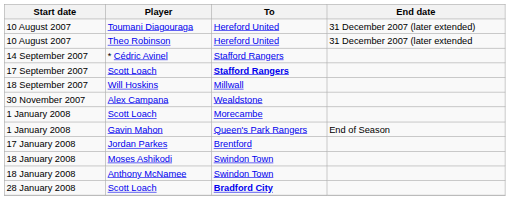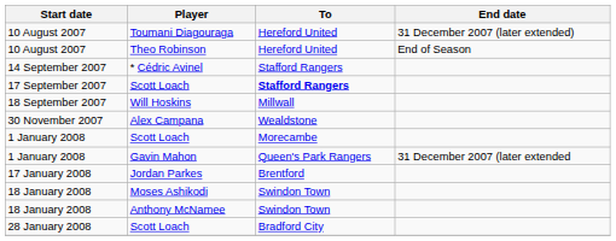 <table class="wikitable" style="text-align:center; font-size:95%;width:65%; text-align:left">
 <tr>
 <th><strong>Start date</strong></th>
 <th><strong>Player</strong></th>
 <th><strong>To</strong></th>
 <th><strong>End date</strong></th>
 </tr>
 <tr>
 <td>10 August 2007</td>
 <td> <a href='#'>Toumani Diagouraga</a></td>
 <td><a href='#'>Hereford United</a></td>
 <td>31 December 2007 (later extended)</td>
 </tr>
 <tr>
 <td>10 August 2007</td>
 <td> <a href='#'>Theo Robinson</a></td>
 <td><a href='#'>Hereford United</a></td>
-<td>31 December 2007 (later extended</td>
+<td>End of Season</td>
 </tr>
 <tr>
 <td>14 September 2007</td>
 <td>* <a href='#'>Cédric Avinel</a></td>
 <td><a href='#'>Stafford Rangers</a></td>
 <td></td>
 </tr>
 <tr>
 <td>17 September 2007</td>
 <td> <a href='#'>Scott Loach</a></td>
 <td><strong><a href='#'>Stafford Rangers</a></strong></td>
 <td></td>
 </tr>
 <tr>
 <td>18 September 2007</td>
 <td> <a href='#'>Will Hoskins</a></td>
 <td><a href='#'>Millwall</a></td>
 <td></td>
 </tr>
 <tr>
 <td>30 November 2007</td>
 <td> <a href='#'>Alex Campana</a></td>
 <td><a href='#'>Wealdstone</a></td>
 <td></td>
 </tr>
 <tr>
 <td>1 January 2008</td>
 <td> <a href='#'>Scott Loach</a></td>
 <td><a href='#'>Morecambe</a></td>
 <td></td>
 </tr>
 <tr>
 <td>1 January 2008</td>
 <td> <a href='#'>Gavin Mahon</a></td>
 <td><a href='#'>Queen's Park Rangers</a></td>
-<td>End of Season</td>
+<td>31 December 2007 (later extended</td>
 </tr>
 <tr>
 <td>17 January 2008</td>
 <td> <a href='#'>Jordan Parkes</a></td>
 <td><a href='#'>Brentford</a></td>
 <td></td>
 </tr>
 <tr>
 <td>18 January 2008</td>
 <td> <a href='#'>Moses Ashikodi</a></td>
 <td><a href='#'>Swindon Town</a></td>
 <td></td>
 </tr>
 <tr>
 <td>18 January 2008</td>
 <td> <a href='#'>Anthony McNamee</a></td>
 <td><a href='#'>Swindon Town</a></td>
 <td></td>
 </tr>
 <tr>
 <td>28 January 2008</td>
 <td> <a href='#'>Scott Loach</a></td>
-<td><strong><a href='#'>Bradford City</a></strong></td>
+<td><a href='#'>Bradford City</a></td>
 <td></td>
 </tr>
 <tr>
 </tr>
 </table>
